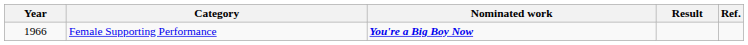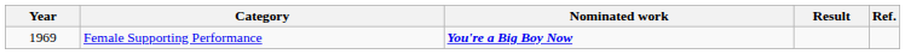 <table class=wikitable>
 <tr>
 <th scope="col" style="width:5em;">Year</th>
 <th scope="col" style="width:26em;">Category</th>
 <th scope="col" style="width:25em;">Nominated work</th>
 <th scope="col" style="width:5em;">Result</th>
 <th>Ref.</th>
 </tr>
 <tr>
-<td style="text-align:center;">1966</td>
+<td style="text-align:center;">1969</td>
 <td><a href='#'>Female Supporting Performance</a></td>
 <td><strong><em><a href='#'>You're a Big Boy Now</a></em></strong></td>
 <td></td>
 <td align=center></td>
 </tr>
 </table>
